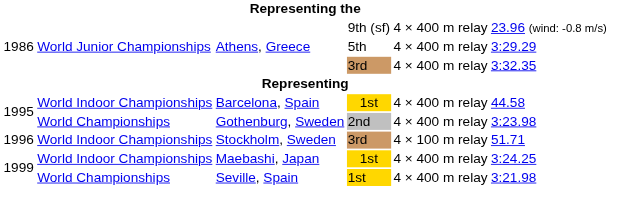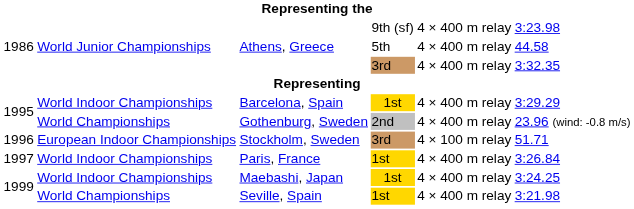 <table>
 <tr>
 <th colspan="6">Representing the </th>
 </tr>
 <tr>
 <td rowspan=3>1986</td>
 <td rowspan=3><a href='#'>World Junior Championships</a></td>
 <td rowspan=3><a href='#'>Athens</a>, <a href='#'>Greece</a></td>
 <td>9th (sf) </td>
 <td>4 × 400 m relay</td>
-<td><a href='#'>23.96</a> <small>(wind: -0.8 m/s)</small></td>
+<td><a href='#'>3:23.98</a></td>
 </tr>
 <tr>
 <td>5th</td>
 <td>4 × 400 m relay</td>
-<td><a href='#'>3:29.29</a></td>
+<td><a href='#'>44.58</a></td>
 </tr>
 <tr>
 <td bgcolor="cc9966">3rd</td>
 <td>4 × 400 m relay</td>
 <td><a href='#'>3:32.35</a></td>
 </tr>
 <tr>
 <th colspan="6">Representing </th>
 </tr>
 <tr>
 <td rowspan=2>1995</td>
 <td><a href='#'>World Indoor Championships</a></td>
 <td><a href='#'>Barcelona</a>, <a href='#'>Spain</a></td>
 <td bgcolor="gold" align="center">1st</td>
 <td>4 × 400 m relay</td>
-<td><a href='#'>44.58</a></td>
+<td><a href='#'>3:29.29</a></td>
 </tr>
 <tr>
 <td><a href='#'>World Championships</a></td>
 <td><a href='#'>Gothenburg</a>, <a href='#'>Sweden</a></td>
 <td bgcolor="silver">2nd</td>
 <td>4 × 400 m relay</td>
-<td><a href='#'>3:23.98</a></td>
+<td><a href='#'>23.96</a> <small>(wind: -0.8 m/s)</small></td>
 </tr>
 <tr>
 <td>1996</td>
-<td><a href='#'>World Indoor Championships</a></td>
+<td><a href='#'>European Indoor Championships</a></td>
 <td><a href='#'>Stockholm</a>, <a href='#'>Sweden</a></td>
 <td bgcolor="CC9966">3rd</td>
 <td>4 × 100 m relay</td>
 <td><a href='#'>51.71</a></td>
+</tr>
+<tr>
+<td>1997</td>
+<td><a href='#'>World Indoor Championships</a></td>
+<td><a href='#'>Paris</a>, <a href='#'>France</a></td>
+<td bgcolor="gold">1st</td>
+<td>4 × 400 m relay</td>
+<td><a href='#'>3:26.84</a></td>
 </tr>
 <tr>
 <td rowspan=2>1999</td>
 <td><a href='#'>World Indoor Championships</a></td>
 <td><a href='#'>Maebashi</a>, <a href='#'>Japan</a></td>
 <td bgcolor="gold" align="center">1st</td>
 <td>4 × 400 m relay</td>
 <td><a href='#'>3:24.25</a></td>
 </tr>
 <tr>
 <td><a href='#'>World Championships</a></td>
 <td><a href='#'>Seville</a>, <a href='#'>Spain</a></td>
 <td bgcolor="gold">1st</td>
 <td>4 × 400 m relay</td>
 <td><a href='#'>3:21.98</a></td>
 </tr>
 </table>
